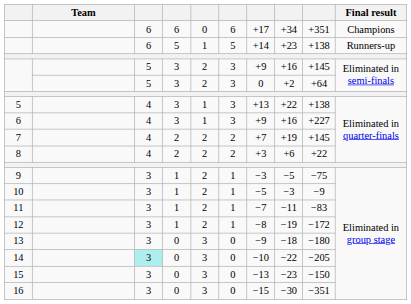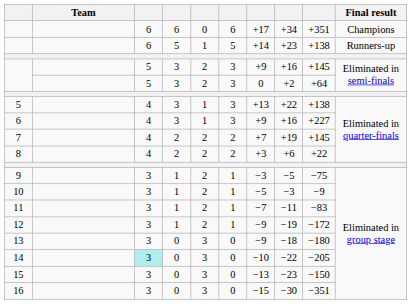 <table class=wikitable style="text-align:center;" width=620>
 <tr>
 <th width=5.5%></th>
 <th width=20%>Team</th>
 <th width=5.5%></th>
 <th width=5.5%></th>
 <th width=5.5%></th>
 <th width=5.5%></th>
 <th width=5.5%></th>
 <th width=5.5%></th>
 <th width=5.5%></th>
 <th width=14%>Final result</th>
 </tr>
 <tr>
 <td></td>
 <td align="left"></td>
 <td>6</td>
 <td>6</td>
 <td>0</td>
 <td>6</td>
 <td>+17</td>
 <td>+34</td>
 <td>+351</td>
 <td>Champions</td>
 </tr>
 <tr>
 <td></td>
 <td align="left"></td>
 <td>6</td>
 <td>5</td>
 <td>1</td>
 <td>5</td>
 <td>+14</td>
 <td>+23</td>
 <td>+138</td>
 <td>Runners-up</td>
 </tr>
 <tr>
 <th colspan="10"></th>
 </tr>
 <tr>
 <td rowspan="2"></td>
 <td align="left"></td>
 <td>5</td>
 <td>3</td>
 <td>2</td>
 <td>3</td>
 <td>+9</td>
 <td>+16</td>
 <td>+145</td>
 <td rowspan="2">Eliminated in <a href='#'>semi-finals</a></td>
 </tr>
 <tr>
 <td align="left"></td>
 <td>5</td>
 <td>3</td>
 <td>2</td>
 <td>3</td>
 <td>0</td>
 <td>+2</td>
 <td>+64</td>
 </tr>
 <tr>
 <th colspan="10"></th>
 </tr>
 <tr>
 <td>5</td>
 <td align="left"></td>
 <td>4</td>
 <td>3</td>
 <td>1</td>
 <td>3</td>
 <td>+13</td>
 <td>+22</td>
 <td>+138</td>
 <td rowspan="4">Eliminated in <a href='#'>quarter-finals</a></td>
 </tr>
 <tr>
 <td>6</td>
 <td align="left"></td>
 <td>4</td>
 <td>3</td>
 <td>1</td>
 <td>3</td>
 <td>+9</td>
 <td>+16</td>
 <td>+227</td>
 </tr>
 <tr>
 <td>7</td>
 <td align="left"></td>
 <td>4</td>
 <td>2</td>
 <td>2</td>
 <td>2</td>
 <td>+7</td>
 <td>+19</td>
 <td>+145</td>
 </tr>
 <tr>
 <td>8</td>
 <td align="left"></td>
 <td>4</td>
 <td>2</td>
 <td>2</td>
 <td>2</td>
 <td>+3</td>
 <td>+6</td>
 <td>+22</td>
 </tr>
 <tr>
 <th colspan="10"></th>
 </tr>
 <tr>
 <td>9</td>
 <td align="left"></td>
 <td>3</td>
 <td>1</td>
 <td>2</td>
 <td>1</td>
 <td>−3</td>
 <td>−5</td>
 <td>−75</td>
 <td rowspan="8">Eliminated in <a href='#'>group stage</a></td>
 </tr>
 <tr>
 <td>10</td>
 <td align="left"></td>
 <td>3</td>
 <td>1</td>
 <td>2</td>
 <td>1</td>
 <td>−5</td>
 <td>−3</td>
 <td>−9</td>
 </tr>
 <tr>
 <td>11</td>
 <td align="left"></td>
 <td>3</td>
 <td>1</td>
 <td>2</td>
 <td>1</td>
 <td>−7</td>
 <td>−11</td>
 <td>−83</td>
 </tr>
 <tr>
 <td>12</td>
 <td align="left"></td>
 <td>3</td>
 <td>1</td>
 <td>2</td>
 <td>1</td>
-<td>−8</td>
+<td>−9</td>
 <td>−19</td>
 <td>−172</td>
 </tr>
 <tr>
 <td>13</td>
 <td align="left"></td>
 <td>3</td>
 <td>0</td>
 <td>3</td>
 <td>0</td>
 <td>−9</td>
 <td>−18</td>
 <td>−180</td>
 </tr>
 <tr>
 <td>14</td>
 <td align="left"></td>
 <td style="background: paleturquoise;">3</td>
 <td>0</td>
 <td>3</td>
 <td>0</td>
 <td>−10</td>
 <td>−22</td>
 <td>−205</td>
 </tr>
 <tr>
 <td>15</td>
 <td align="left"></td>
 <td>3</td>
 <td>0</td>
 <td>3</td>
 <td>0</td>
 <td>−13</td>
 <td>−23</td>
 <td>−150</td>
 </tr>
 <tr>
 <td>16</td>
 <td align="left"></td>
 <td>3</td>
 <td>0</td>
 <td>3</td>
 <td>0</td>
 <td>−15</td>
 <td>−30</td>
 <td>−351</td>
 </tr>
 </table>
